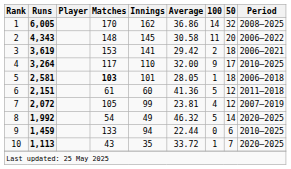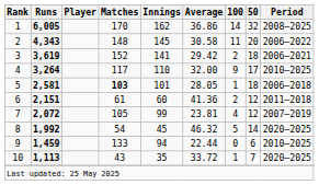 <table class="wikitable plainrowheaders sortable">
 <tr>
 <th scope=col>Rank</th>
 <th scope=col>Runs</th>
 <th scope=col>Player</th>
 <th scope=col>Matches</th>
 <th scope=col>Innings</th>
 <th scope=col>Average</th>
 <th scope=col>100</th>
 <th scope=col>50</th>
 <th scope=col>Period</th>
 </tr>
 <tr>
 <td align=center>1</td>
 <th scope=row style="text-align:center;">6,005</th>
 <td></td>
 <td align=center>170</td>
 <td align=center>162</td>
 <td align=center>36.86</td>
 <td align=center>14</td>
 <td align=center>32</td>
 <td>2008–2025</td>
 </tr>
 <tr>
 <td align=center>2</td>
 <th scope=row style=text-align:center;>4,343</th>
 <td></td>
 <td align=center>148</td>
 <td align=center>145</td>
 <td align=center>30.58</td>
 <td align=center>11</td>
 <td align=center>20</td>
 <td>2006–2022</td>
 </tr>
 <tr>
 <td align=center>3</td>
 <th scope=row style=text-align:center;>3,619</th>
 <td></td>
-<td align=center>153</td>
+<td align=center>152</td>
 <td align=center>141</td>
 <td align=center>29.42</td>
 <td align=center>2</td>
 <td align="center">18</td>
 <td>2006–2021</td>
 </tr>
 <tr>
 <td align=center>4</td>
 <th scope=row style=text-align:center;>3,264</th>
 <td></td>
 <td align=center>117</td>
 <td align=center>110</td>
 <td align=center>32.00</td>
 <td align=center>9</td>
 <td align=center>17</td>
 <td>2010–2025</td>
 </tr>
 <tr>
 <td align=center>5</td>
 <th scope=row style=text-align:center;>2,581</th>
 <td></td>
 <td align=center><strong>103</strong></td>
 <td align=center>101</td>
 <td align=center>28.05</td>
 <td align=center>1</td>
 <td align=center>18</td>
 <td>2006–2018</td>
 </tr>
 <tr>
 <td align=center>6</td>
 <th scope=row style=text-align:center;>2,151</th>
 <td></td>
 <td align=center>61</td>
 <td align=center>60</td>
 <td align=center>41.36</td>
-<td align=center>5</td>
+<td align=center>2</td>
 <td align=center>12</td>
 <td>2011–2018</td>
 </tr>
 <tr>
 <td align=center>7</td>
 <th scope=row style=text-align:center;>2,072</th>
 <td></td>
 <td align=center>105</td>
 <td align=center>99</td>
 <td align=center>23.81</td>
 <td align=center>4</td>
 <td align=center>12</td>
 <td>2007–2019</td>
 </tr>
 <tr>
 <td align=center>8</td>
 <th scope=row style=text-align:center;>1,992</th>
 <td></td>
 <td align=center>54</td>
-<td align=center>49</td>
+<td align=center>45</td>
 <td align=center>46.32</td>
 <td align=center>5</td>
 <td align=center>14</td>
 <td>2020–2025</td>
 </tr>
 <tr>
 <td align=center>9</td>
 <th scope=row style=text-align:center;>1,459</th>
 <td></td>
 <td align=center>133</td>
 <td align=center>94</td>
 <td align=center>22.44</td>
 <td align=center>0</td>
 <td align=center>6</td>
 <td>2010–2025</td>
 </tr>
 <tr>
 <td align=center>10</td>
 <th scope=row style=text-align:center;>1,113</th>
 <td></td>
 <td align=center>43</td>
 <td align=center>35</td>
 <td align=center>33.72</td>
 <td align=center>1</td>
 <td align=center>7</td>
 <td>2020–2025</td>
 </tr>
 <tr>
 </tr>
 <tr class=sortbottom>
 <td colspan=9><small>Last updated: 25 May 2025</small></td>
 </tr>
 </table>
